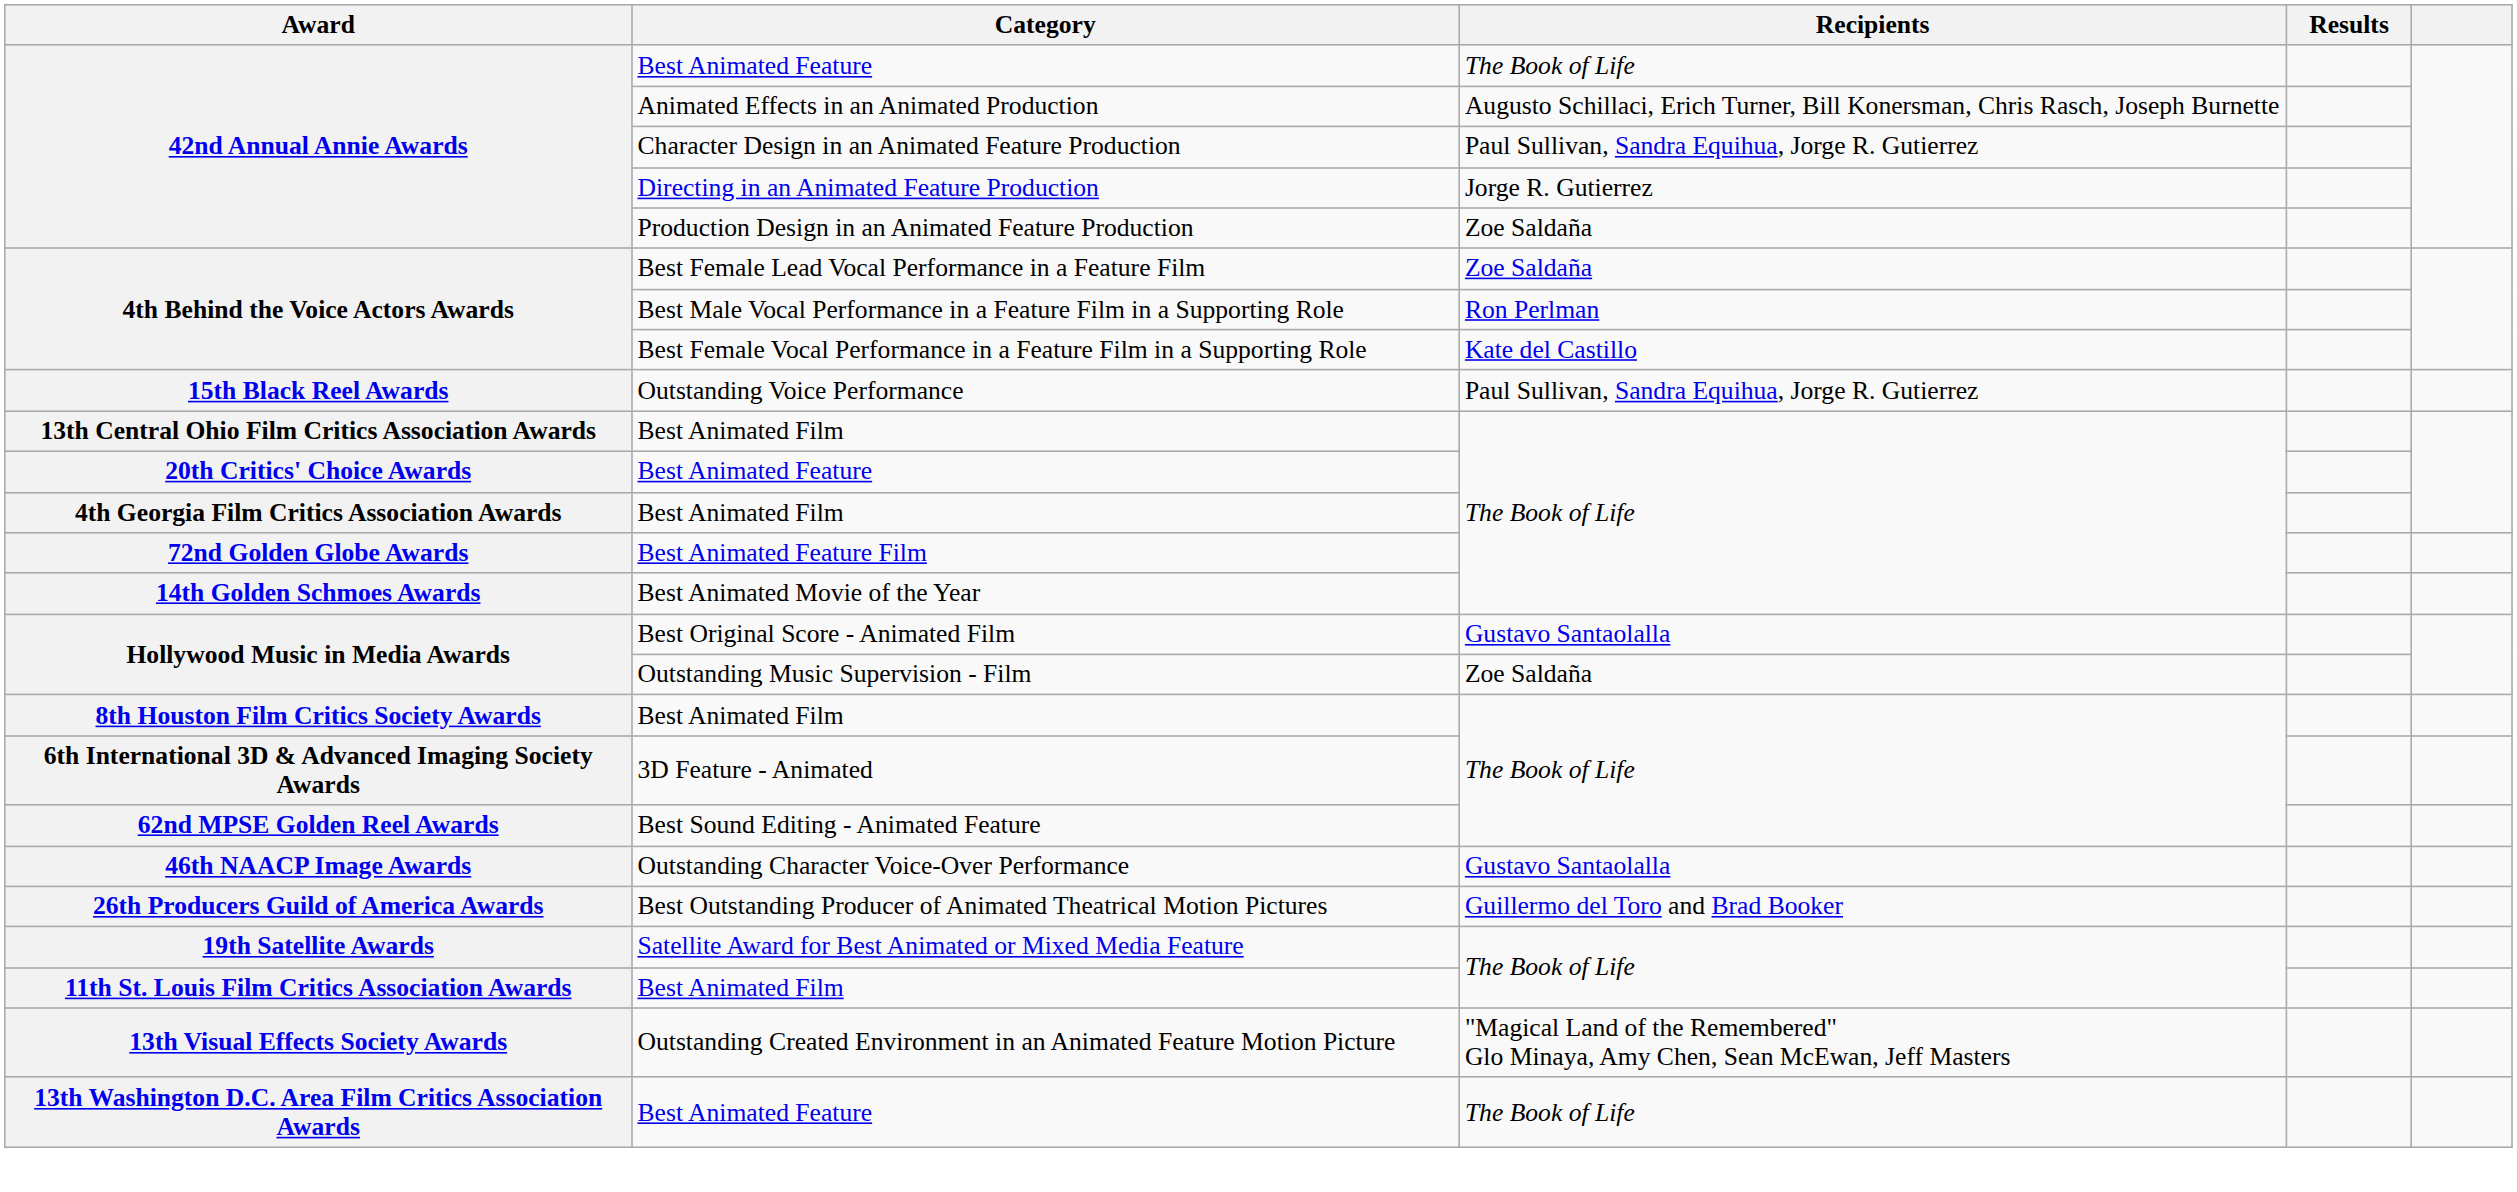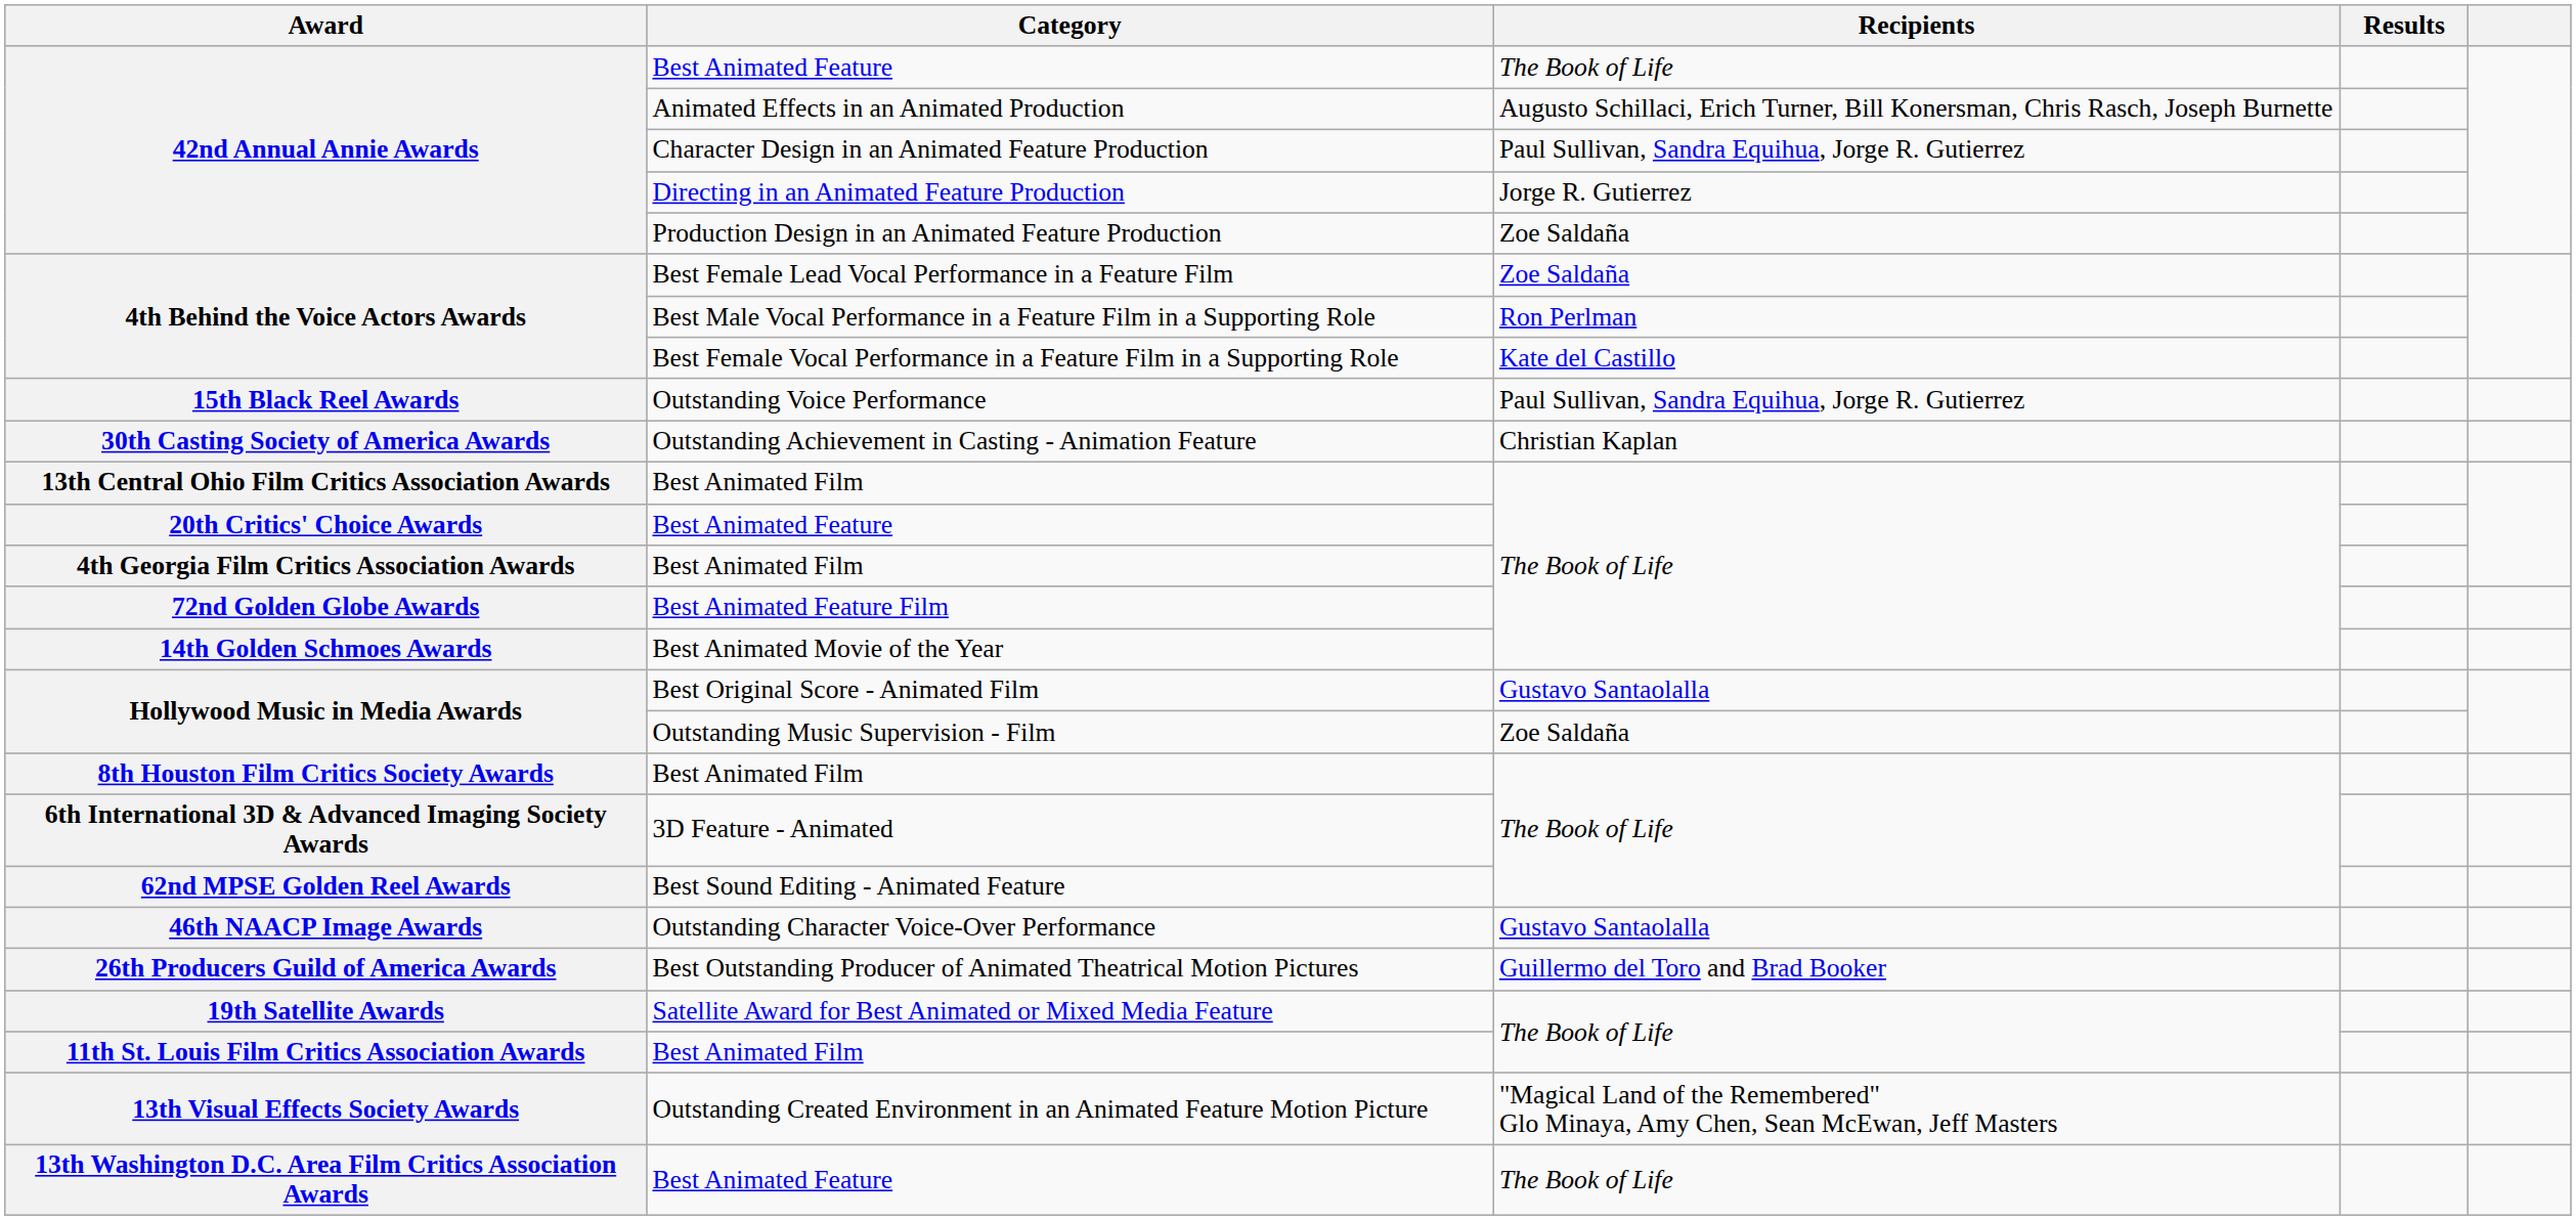 <table class="wikitable plainrowheaders">
 <tr>
 <th scope="col" style="width:25%;">Award</th>
 <th scope="col" style="width:33%;">Category</th>
 <th scope="col" style="width:33%;">Recipients</th>
 <th scope="col" style="width:5%;">Results</th>
 <th scope="col" style="width:4%;"></th>
 </tr>
 <tr>
 <th scope="row" rowspan="5" style="text-align:center;"><a href='#'>42nd Annual Annie Awards</a></th>
 <td><a href='#'>Best Animated Feature</a></td>
 <td><em>The Book of Life</em></td>
 <td></td>
 <td scope="row" rowspan="5" style="text-align:center;"></td>
 </tr>
 <tr>
 <td>Animated Effects in an Animated Production</td>
 <td>Augusto Schillaci, Erich Turner, Bill Konersman, Chris Rasch, Joseph Burnette</td>
 <td></td>
 </tr>
 <tr>
 <td>Character Design in an Animated Feature Production</td>
 <td>Paul Sullivan, <a href='#'>Sandra Equihua</a>, Jorge R. Gutierrez</td>
 <td></td>
 </tr>
 <tr>
 <td><a href='#'>Directing in an Animated Feature Production</a></td>
 <td>Jorge R. Gutierrez</td>
 <td></td>
 </tr>
 <tr>
 <td>Production Design in an Animated Feature Production</td>
 <td>Zoe Saldaña</td>
 <td></td>
 </tr>
 <tr>
 <th scope="row" rowspan="3" style="text-align:center;">4th Behind the Voice Actors Awards</th>
 <td>Best Female Lead Vocal Performance in a Feature Film</td>
 <td><a href='#'>Zoe Saldaña</a></td>
 <td></td>
 <td scope="row" rowspan="3" style="text-align:center;"></td>
 </tr>
 <tr>
 <td>Best Male Vocal Performance in a Feature Film in a Supporting Role</td>
 <td><a href='#'>Ron Perlman</a></td>
 <td></td>
 </tr>
 <tr>
 <td>Best Female Vocal Performance in a Feature Film in a Supporting Role</td>
 <td><a href='#'>Kate del Castillo</a></td>
 <td></td>
 </tr>
 <tr>
 <th scope="row" style="text-align:center;"><a href='#'>15th Black Reel Awards</a></th>
 <td>Outstanding Voice Performance</td>
 <td>Paul Sullivan, <a href='#'>Sandra Equihua</a>, Jorge R. Gutierrez</td>
+<td></td>
+<td scope="row" style="text-align:center;"></td>
+</tr>
+<tr>
+<th scope="row" style="text-align:center;"><a href='#'>30th Casting Society of America Awards</a></th>
+<td>Outstanding Achievement in Casting - Animation Feature</td>
+<td>Christian Kaplan</td>
 <td></td>
 <td scope="row" style="text-align:center;"></td>
 </tr>
 <tr>
 <th scope="row" style="text-align:center;">13th Central Ohio Film Critics Association Awards</th>
 <td>Best Animated Film</td>
 <td rowspan="5"><em>The Book of Life</em></td>
 <td></td>
 <td scope="row" rowspan="3" style="text-align:center;"></td>
 </tr>
 <tr>
 <th scope="row" style="text-align:center;"><a href='#'>20th Critics' Choice Awards</a></th>
 <td><a href='#'>Best Animated Feature</a></td>
 <td></td>
 </tr>
 <tr>
 <th scope="row" style="text-align:center;">4th Georgia Film Critics Association Awards</th>
 <td>Best Animated Film</td>
 <td></td>
 </tr>
 <tr>
 <th scope="row" rowspan="1" style="text-align:center;"><a href='#'>72nd Golden Globe Awards</a></th>
 <td><a href='#'>Best Animated Feature Film</a></td>
 <td></td>
 <td scope="row" style="text-align:center;"></td>
 </tr>
 <tr>
 <th scope="row" style="text-align:center;"><a href='#'>14th Golden Schmoes Awards</a></th>
 <td>Best Animated Movie of the Year</td>
 <td></td>
 <td scope="row" style="text-align:center;"></td>
 </tr>
 <tr>
 <th scope="row" rowspan="2" style="text-align:center;">Hollywood Music in Media Awards</th>
 <td>Best Original Score - Animated Film</td>
 <td><a href='#'>Gustavo Santaolalla</a></td>
 <td></td>
 <td scope="row" rowspan="2" style="text-align:center;"></td>
 </tr>
 <tr>
 <td>Outstanding Music Supervision - Film</td>
 <td>Zoe Saldaña</td>
 <td></td>
 </tr>
 <tr>
 <th scope="row" style="text-align:center;"><a href='#'>8th Houston Film Critics Society Awards</a></th>
 <td>Best Animated Film</td>
 <td rowspan="3"><em>The Book of Life</em></td>
 <td></td>
 <td scope="row" style="text-align:center;"></td>
 </tr>
 <tr>
 <th scope="row" style="text-align:center;">6th International 3D & Advanced Imaging Society Awards</th>
 <td>3D Feature - Animated</td>
 <td></td>
 <td scope="row" style="text-align:center;"></td>
 </tr>
 <tr>
 <th scope="row" style="text-align:center;"><a href='#'>62nd MPSE Golden Reel Awards</a></th>
 <td>Best Sound Editing - Animated Feature</td>
 <td></td>
 <td scope="row" style="text-align:center;"></td>
 </tr>
 <tr>
 <th scope="row" style="text-align:center;"><a href='#'>46th NAACP Image Awards</a></th>
 <td>Outstanding Character Voice-Over Performance</td>
 <td><a href='#'>Gustavo Santaolalla</a></td>
 <td></td>
 <td scope="row" style="text-align:center;"></td>
 </tr>
 <tr>
 <th scope="row" rowspan="1" style="text-align:center;"><a href='#'>26th Producers Guild of America Awards</a></th>
 <td>Best Outstanding Producer of Animated Theatrical Motion Pictures</td>
 <td><a href='#'>Guillermo del Toro</a> and <a href='#'>Brad Booker</a></td>
 <td></td>
 <td scope="row" style="text-align:center;"></td>
 </tr>
 <tr>
 <th scope="row" style="text-align:center;"><a href='#'>19th Satellite Awards</a></th>
 <td><a href='#'>Satellite Award for Best Animated or Mixed Media Feature</a></td>
 <td rowspan="2"><em>The Book of Life</em></td>
 <td></td>
 <td scope="row" style="text-align:center;"></td>
 </tr>
 <tr>
 <th scope="row" style="text-align:center;"><a href='#'>11th St. Louis Film Critics Association Awards</a></th>
 <td><a href='#'>Best Animated Film</a></td>
 <td></td>
 <td scope="row" style="text-align:center;"></td>
 </tr>
 <tr>
 <th scope="row" style="text-align:center;"><a href='#'>13th Visual Effects Society Awards</a></th>
 <td>Outstanding Created Environment in an Animated Feature Motion Picture</td>
 <td>"Magical Land of the Remembered"<br>Glo Minaya, Amy Chen, Sean McEwan, Jeff Masters</td>
 <td></td>
 <td scope="row" style="text-align:center;"></td>
 </tr>
 <tr>
 <th scope="row" style="text-align:center;"><a href='#'>13th Washington D.C. Area Film Critics Association Awards</a></th>
 <td><a href='#'>Best Animated Feature</a></td>
 <td><em>The Book of Life</em></td>
 <td></td>
 <td scope="row" style="text-align:center;"></td>
 </tr>
 </table>
